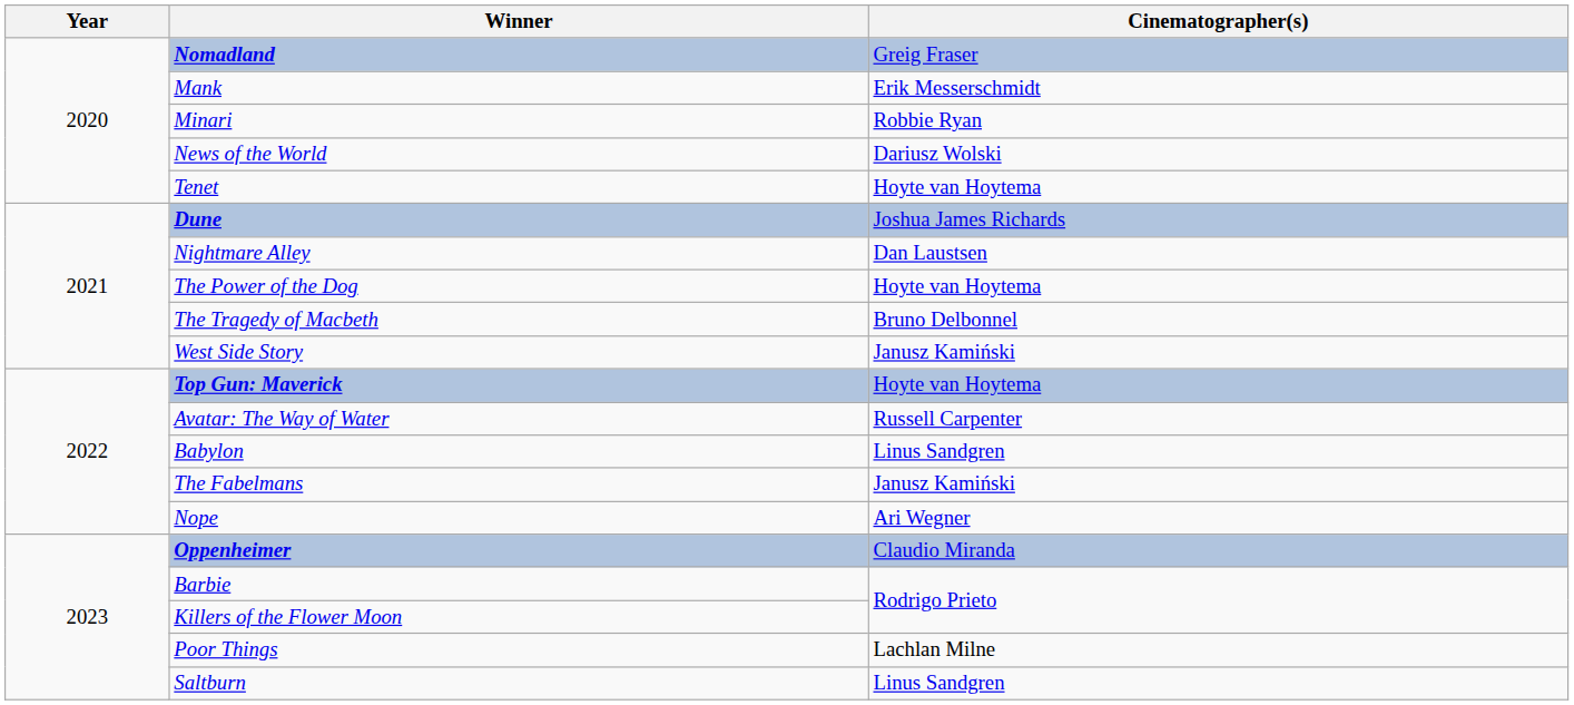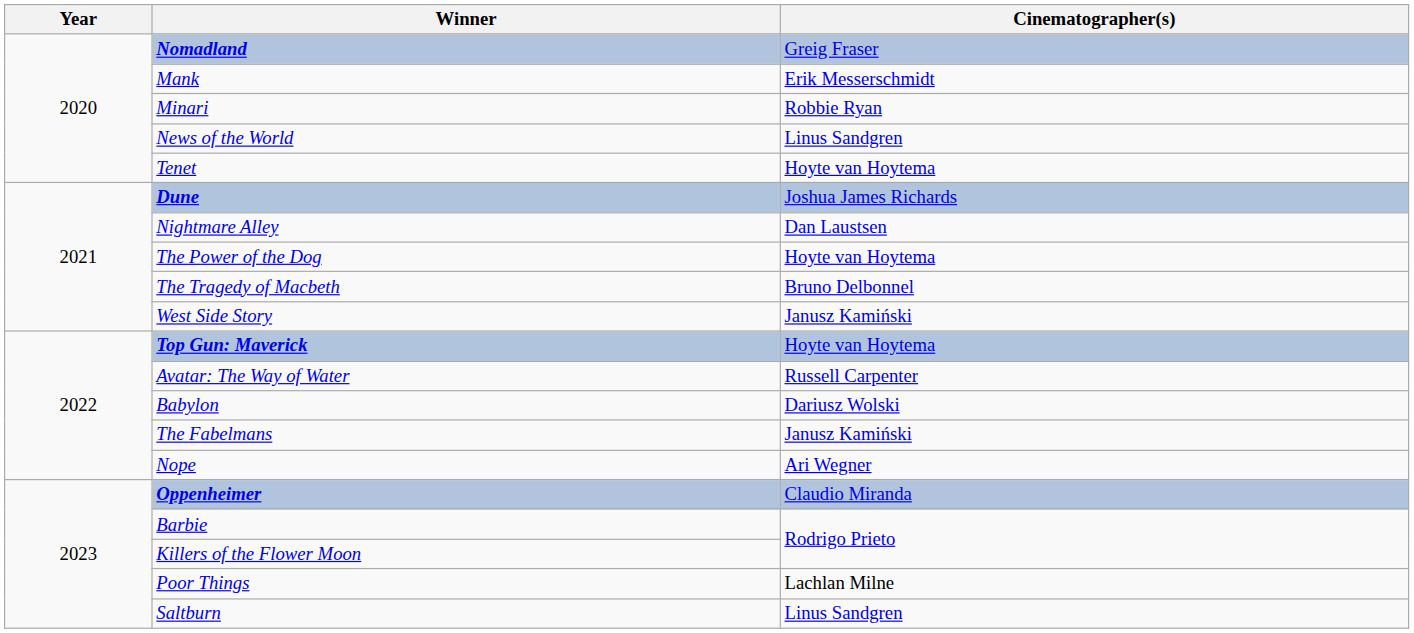 <table class="wikitable" width="95%" cellpadding="5">
 <tr>
 <th width="100"><strong>Year</strong></th>
 <th width="450"><strong>Winner</strong></th>
 <th width="450"><strong>Cinematographer(s)</strong></th>
 </tr>
 <tr>
 <td rowspan="5" style="text-align:center;">2020</td>
 <td style="background:#B0C4DE;"><strong><em><a href='#'>Nomadland</a></em></strong></td>
 <td style="background:#B0C4DE;"><a href='#'>Greig Fraser</a></td>
 </tr>
 <tr>
 <td><em><a href='#'>Mank</a></em></td>
 <td><a href='#'>Erik Messerschmidt</a></td>
 </tr>
 <tr>
 <td><em><a href='#'>Minari</a></em></td>
 <td><a href='#'>Robbie Ryan</a></td>
 </tr>
 <tr>
 <td><em><a href='#'>News of the World</a></em></td>
-<td><a href='#'>Dariusz Wolski</a></td>
+<td><a href='#'>Linus Sandgren</a></td>
 </tr>
 <tr>
 <td><em><a href='#'>Tenet</a></em></td>
 <td><a href='#'>Hoyte van Hoytema</a></td>
 </tr>
 <tr>
 <td rowspan="5" style="text-align:center;">2021</td>
 <td style="background:#B0C4DE;"><strong><em><a href='#'>Dune</a></em></strong></td>
 <td style="background:#B0C4DE;"><a href='#'>Joshua James Richards</a></td>
 </tr>
 <tr>
 <td><em><a href='#'>Nightmare Alley</a></em></td>
 <td><a href='#'>Dan Laustsen</a></td>
 </tr>
 <tr>
 <td><em><a href='#'>The Power of the Dog</a></em></td>
 <td><a href='#'>Hoyte van Hoytema</a></td>
 </tr>
 <tr>
 <td><em><a href='#'>The Tragedy of Macbeth</a></em></td>
 <td><a href='#'>Bruno Delbonnel</a></td>
 </tr>
 <tr>
 <td><em><a href='#'>West Side Story</a></em></td>
 <td><a href='#'>Janusz Kamiński</a></td>
 </tr>
 <tr>
 <td rowspan="5" style="text-align:center;">2022</td>
 <td style="background:#B0C4DE;"><strong><em><a href='#'>Top Gun: Maverick</a></em></strong></td>
 <td style="background:#B0C4DE;"><a href='#'>Hoyte van Hoytema</a></td>
 </tr>
 <tr>
 <td><em><a href='#'>Avatar: The Way of Water</a></em></td>
 <td><a href='#'>Russell Carpenter</a></td>
 </tr>
 <tr>
 <td><em><a href='#'>Babylon</a></em></td>
-<td><a href='#'>Linus Sandgren</a></td>
+<td><a href='#'>Dariusz Wolski</a></td>
 </tr>
 <tr>
 <td><em><a href='#'>The Fabelmans</a></em></td>
 <td><a href='#'>Janusz Kamiński</a></td>
 </tr>
 <tr>
 <td><em><a href='#'>Nope</a></em></td>
 <td><a href='#'>Ari Wegner</a></td>
 </tr>
 <tr>
 <td rowspan="5" style="text-align:center;">2023</td>
 <td style="background:#B0C4DE;"><strong><em><a href='#'>Oppenheimer</a></em></strong></td>
 <td style="background:#B0C4DE;"><a href='#'>Claudio Miranda</a></td>
 </tr>
 <tr>
 <td><em><a href='#'>Barbie</a></em></td>
 <td rowspan="2"><a href='#'>Rodrigo Prieto</a></td>
 </tr>
 <tr>
 <td><em><a href='#'>Killers of the Flower Moon</a></em></td>
 </tr>
 <tr>
 <td><em><a href='#'>Poor Things</a></em></td>
 <td>Lachlan Milne</td>
 </tr>
 <tr>
 <td><em><a href='#'>Saltburn</a></em></td>
 <td><a href='#'>Linus Sandgren</a></td>
 </tr>
 </table>
